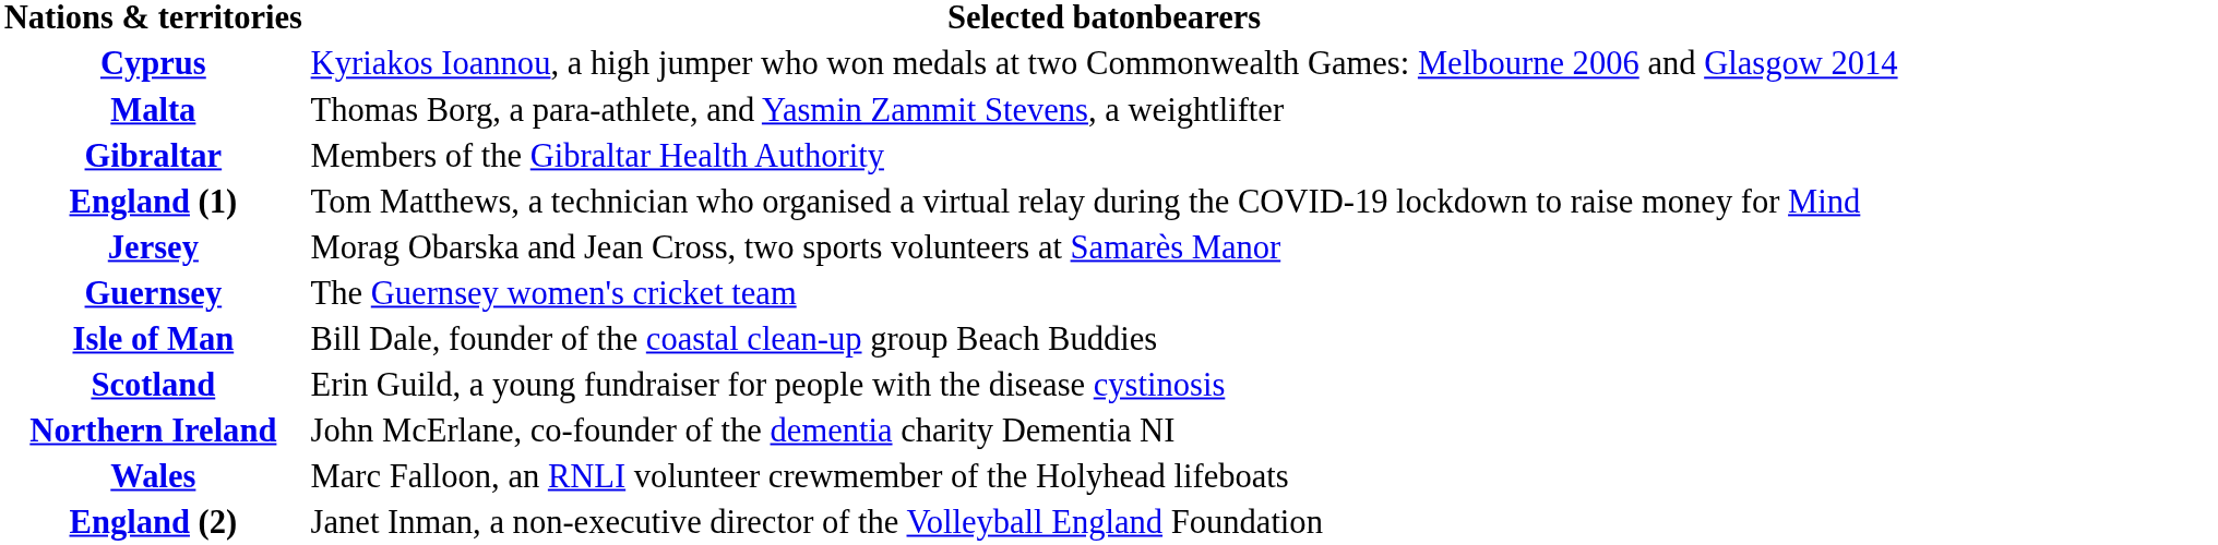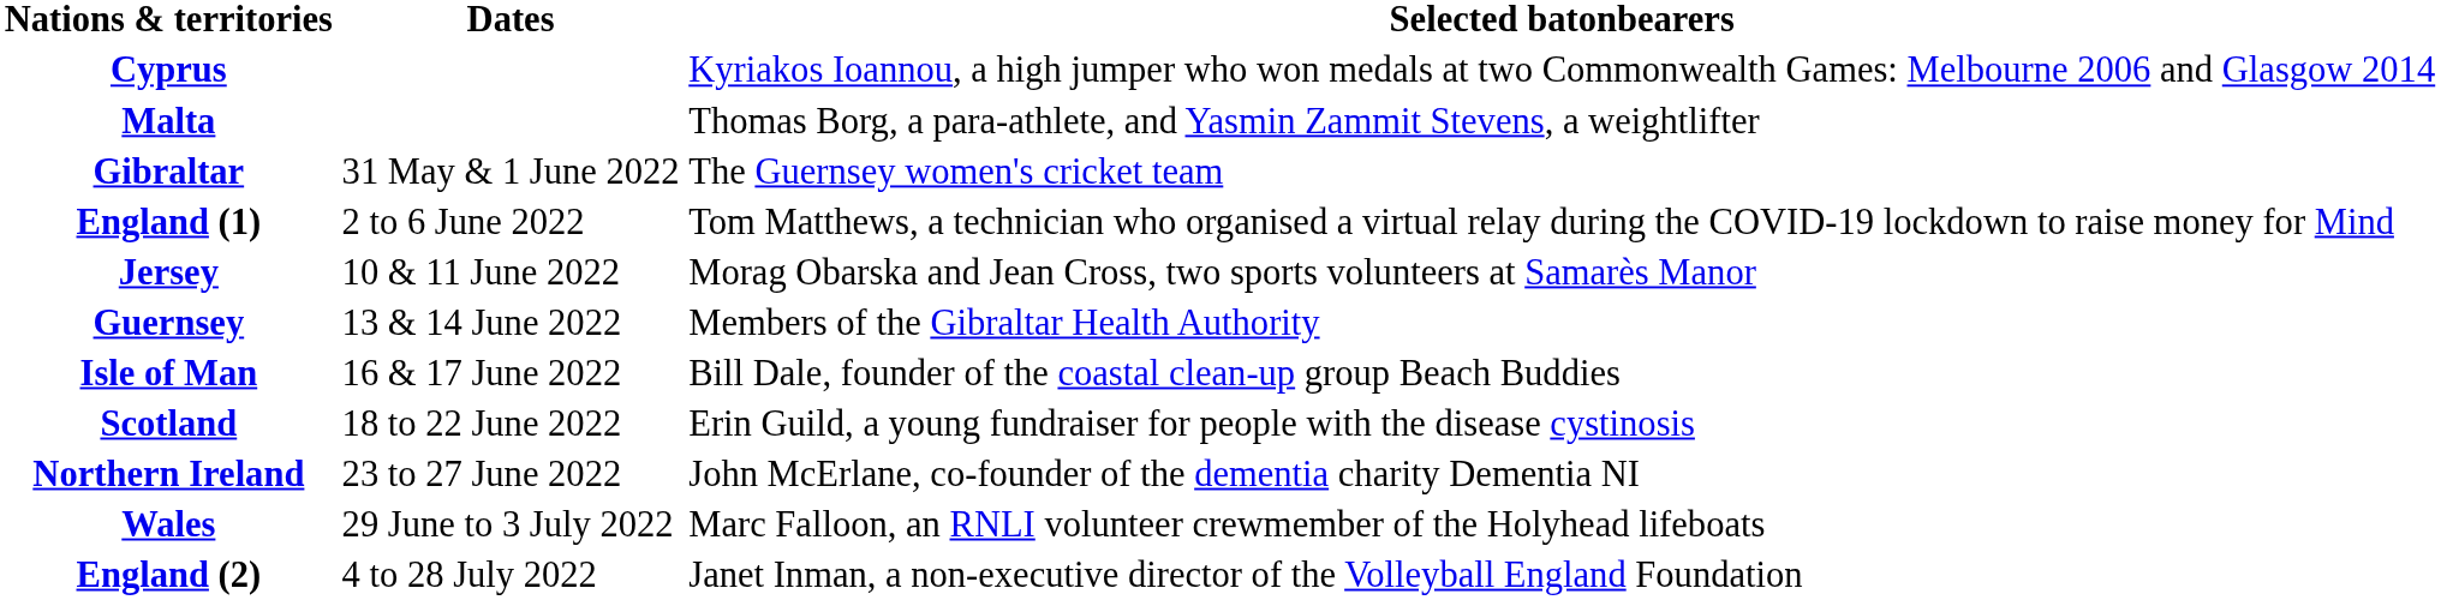 <table>
 <tr>
 <th>Nations & territories</th>
+<th>Dates</th>
 <th>Selected batonbearers</th>
 </tr>
 <tr>
 <th><a href='#'>Cyprus</a></th>
+<td><br></td>
 <td><a href='#'>Kyriakos Ioannou</a>, a high jumper who won medals at two Commonwealth Games: <a href='#'>Melbourne 2006</a> and <a href='#'>Glasgow 2014</a></td>
 </tr>
 <tr>
 <th><a href='#'>Malta</a></th>
+<td><br></td>
 <td>Thomas Borg, a para-athlete, and <a href='#'>Yasmin Zammit Stevens</a>, a weightlifter</td>
 </tr>
 <tr>
 <th><a href='#'>Gibraltar</a></th>
-<td>Members of the <a href='#'>Gibraltar Health Authority</a></td>
+<td>31 May & 1 June 2022</td>
+<td>The <a href='#'>Guernsey women's cricket team</a></td>
 </tr>
 <tr>
 <th><a href='#'>England</a> (1)</th>
+<td>2 to 6 June 2022</td>
 <td>Tom Matthews, a technician who organised a virtual relay during the COVID-19 lockdown to raise money for <a href='#'>Mind</a></td>
 </tr>
 <tr>
 <th><a href='#'>Jersey</a></th>
+<td>10 & 11 June 2022</td>
 <td>Morag Obarska and Jean Cross, two sports volunteers at <a href='#'>Samarès Manor</a></td>
 </tr>
 <tr>
 <th><a href='#'>Guernsey</a></th>
-<td>The <a href='#'>Guernsey women's cricket team</a></td>
+<td>13 & 14 June 2022</td>
+<td>Members of the <a href='#'>Gibraltar Health Authority</a></td>
 </tr>
 <tr>
 <th><a href='#'>Isle of Man</a></th>
+<td>16 & 17 June 2022</td>
 <td>Bill Dale, founder of the <a href='#'>coastal clean-up</a> group Beach Buddies</td>
 </tr>
 <tr>
 <th><a href='#'>Scotland</a></th>
+<td>18 to 22 June 2022</td>
 <td>Erin Guild, a young fundraiser for people with the disease <a href='#'>cystinosis</a></td>
 </tr>
 <tr>
 <th><a href='#'>Northern Ireland</a></th>
+<td>23 to 27 June 2022</td>
 <td>John McErlane, co-founder of the <a href='#'>dementia</a> charity Dementia NI</td>
 </tr>
 <tr>
 <th><a href='#'>Wales</a></th>
+<td>29 June to 3 July 2022</td>
 <td>Marc Falloon, an <a href='#'>RNLI</a> volunteer crewmember of the Holyhead lifeboats</td>
 </tr>
 <tr>
 <th><a href='#'>England</a> (2)</th>
+<td>4 to 28 July 2022</td>
 <td>Janet Inman, a non-executive director of the <a href='#'>Volleyball England</a> Foundation</td>
 </tr>
 </table>
